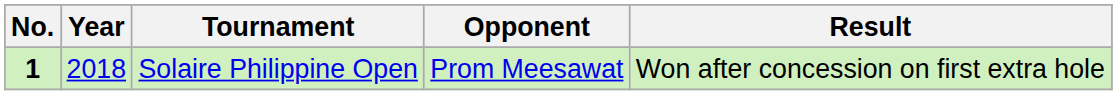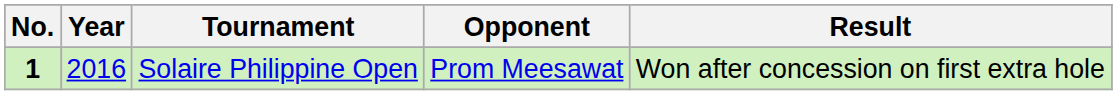 <table class="wikitable" style="font-size:95%;">
 <tr>
 <th>No.</th>
 <th>Year</th>
 <th>Tournament</th>
 <th>Opponent</th>
 <th>Result</th>
 </tr>
 <tr style="background:#D0F0C0;">
 <td align=center><strong>1</strong></td>
-<td><a href='#'>2018</a></td>
+<td><a href='#'>2016</a></td>
 <td><a href='#'>Solaire Philippine Open</a></td>
 <td> <a href='#'>Prom Meesawat</a></td>
 <td>Won after concession on first extra hole</td>
 </tr>
 </table>
